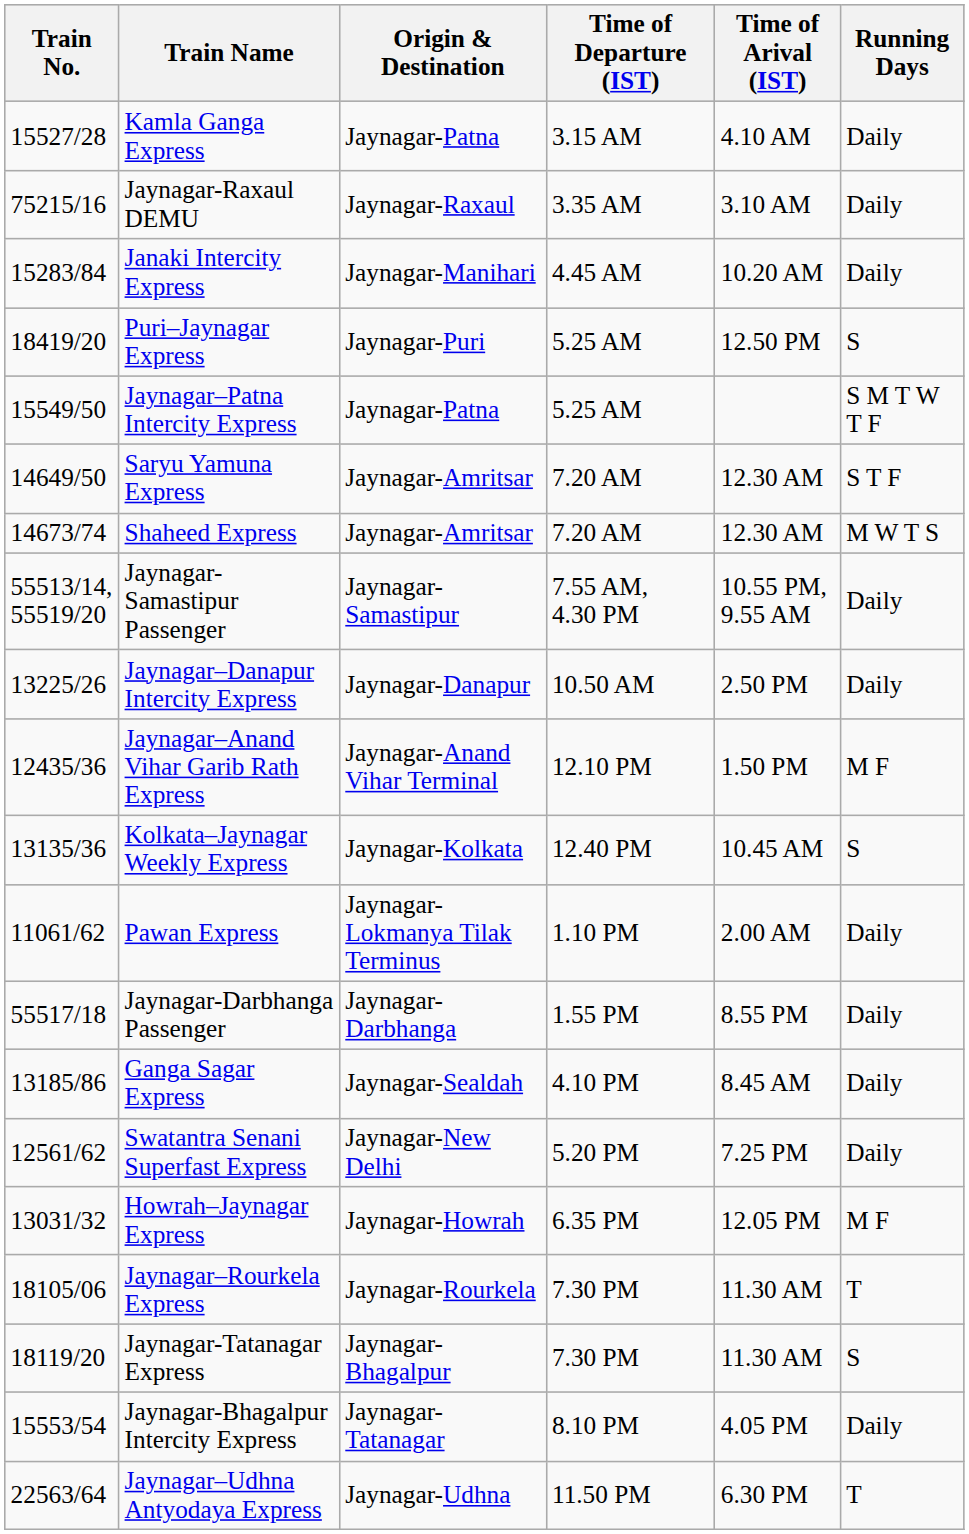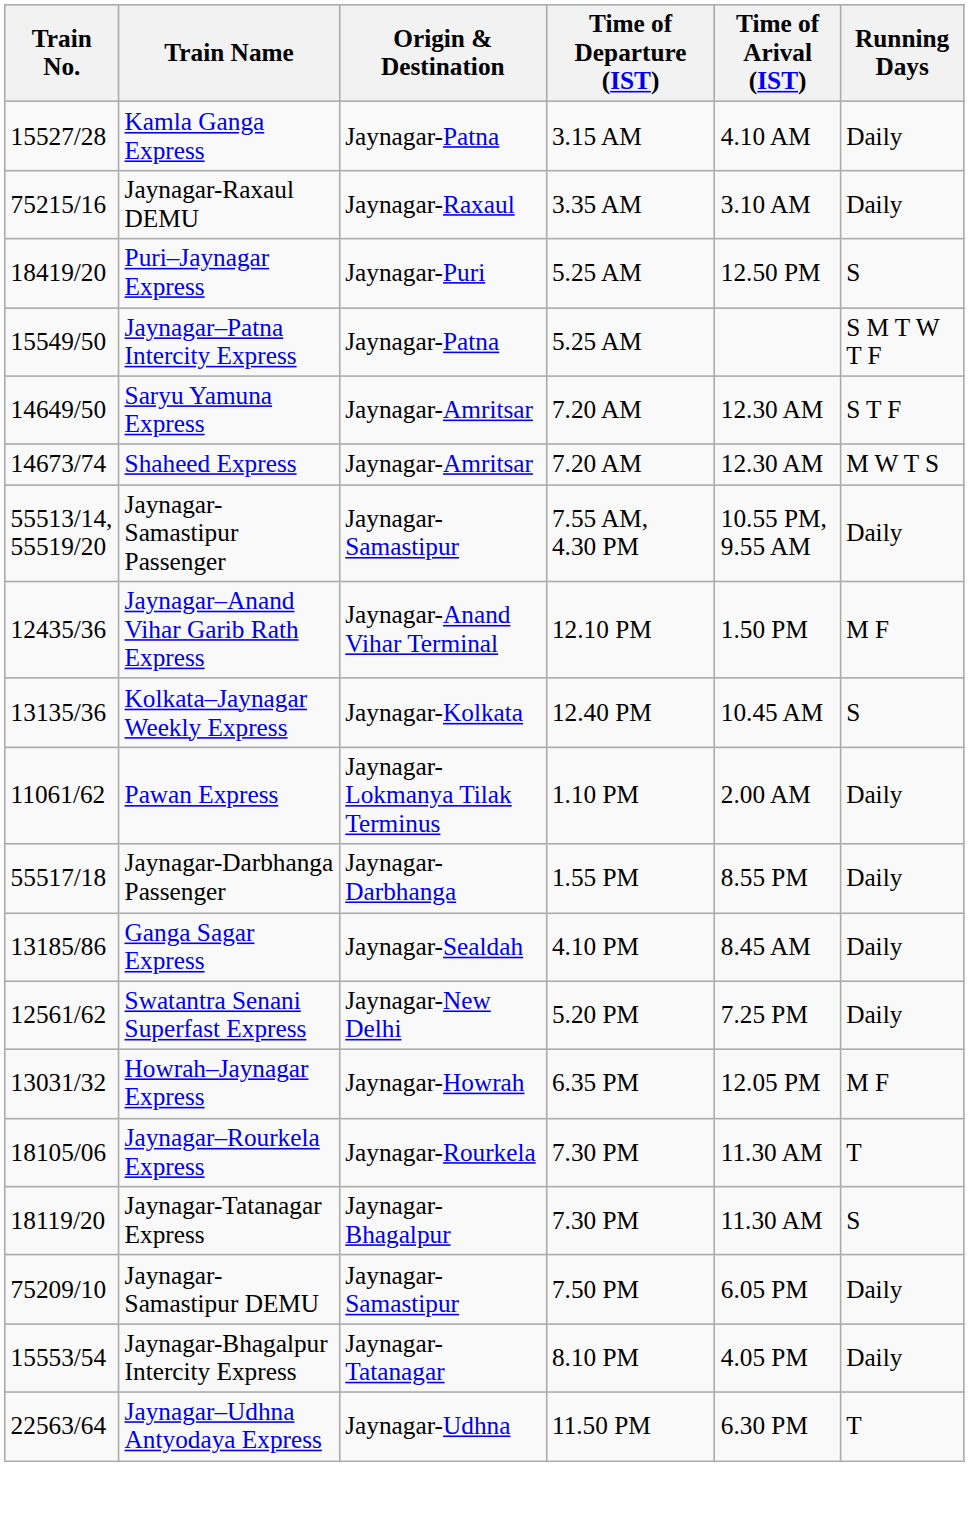 <table class="wikitable">
 <tr>
 <th>Train No.</th>
 <th>Train Name</th>
 <th>Origin & Destination </th>
 <th>Time of Departure (<a href='#'>IST</a>)</th>
 <th>Time of Arival (<a href='#'>IST</a>)</th>
 <th>Running Days</th>
 </tr>
 <tr>
 <td>15527/28</td>
 <td><a href='#'>Kamla Ganga Express</a></td>
 <td>Jaynagar-<a href='#'>Patna</a></td>
 <td>3.15 AM</td>
 <td>4.10 AM</td>
 <td>Daily</td>
 </tr>
 <tr>
 <td>75215/16</td>
 <td>Jaynagar-Raxaul DEMU</td>
 <td>Jaynagar-<a href='#'>Raxaul</a></td>
 <td>3.35 AM</td>
 <td>3.10 AM</td>
-<td>Daily</td>
-</tr>
-<tr>
-<td>15283/84</td>
-<td><a href='#'>Janaki Intercity Express</a></td>
-<td>Jaynagar-<a href='#'>Manihari</a></td>
-<td>4.45 AM</td>
-<td>10.20 AM</td>
 <td>Daily</td>
 </tr>
 <tr>
 <td>18419/20</td>
 <td><a href='#'>Puri–Jaynagar Express</a></td>
 <td>Jaynagar-<a href='#'>Puri</a></td>
 <td>5.25 AM</td>
 <td>12.50 PM</td>
 <td>S</td>
 </tr>
 <tr>
 <td>15549/50</td>
 <td><a href='#'>Jaynagar–Patna Intercity Express</a></td>
 <td>Jaynagar-<a href='#'>Patna</a></td>
 <td>5.25 AM</td>
 <td></td>
 <td>S M T W T F</td>
 </tr>
 <tr>
 <td>14649/50</td>
 <td><a href='#'>Saryu Yamuna Express</a></td>
 <td>Jaynagar-<a href='#'>Amritsar</a></td>
 <td>7.20 AM</td>
 <td>12.30 AM</td>
 <td>S T F</td>
 </tr>
 <tr>
 <td>14673/74</td>
 <td><a href='#'>Shaheed Express</a></td>
 <td>Jaynagar-<a href='#'>Amritsar</a></td>
 <td>7.20 AM</td>
 <td>12.30 AM</td>
 <td>M W T S</td>
 </tr>
 <tr>
 <td>55513/14,<br>55519/20</td>
 <td>Jaynagar-Samastipur Passenger</td>
 <td>Jaynagar-<a href='#'>Samastipur</a></td>
 <td>7.55 AM,<br>4.30 PM</td>
 <td>10.55 PM,<br>9.55 AM</td>
-<td>Daily</td>
-</tr>
-<tr>
-<td>13225/26</td>
-<td><a href='#'>Jaynagar–Danapur Intercity Express</a></td>
-<td>Jaynagar-<a href='#'>Danapur</a></td>
-<td>10.50 AM</td>
-<td>2.50 PM</td>
 <td>Daily</td>
 </tr>
 <tr>
 <td>12435/36</td>
 <td><a href='#'>Jaynagar–Anand Vihar Garib Rath Express</a></td>
 <td>Jaynagar-<a href='#'>Anand Vihar Terminal</a></td>
 <td>12.10 PM</td>
 <td>1.50 PM</td>
 <td>M F</td>
 </tr>
 <tr>
 <td>13135/36</td>
 <td><a href='#'>Kolkata–Jaynagar Weekly Express</a></td>
 <td>Jaynagar-<a href='#'>Kolkata</a></td>
 <td>12.40 PM</td>
 <td>10.45 AM</td>
 <td>S</td>
 </tr>
 <tr>
 <td>11061/62</td>
 <td><a href='#'>Pawan Express</a></td>
 <td>Jaynagar-<a href='#'>Lokmanya Tilak Terminus</a></td>
 <td>1.10 PM</td>
 <td>2.00 AM</td>
 <td>Daily</td>
 </tr>
 <tr>
 <td>55517/18</td>
 <td>Jaynagar-Darbhanga Passenger</td>
 <td>Jaynagar-<a href='#'>Darbhanga</a></td>
 <td>1.55 PM</td>
 <td>8.55 PM</td>
 <td>Daily</td>
 </tr>
 <tr>
 <td>13185/86</td>
 <td><a href='#'>Ganga Sagar Express</a></td>
 <td>Jaynagar-<a href='#'>Sealdah</a></td>
 <td>4.10 PM</td>
 <td>8.45 AM</td>
 <td>Daily</td>
 </tr>
 <tr>
 <td>12561/62</td>
 <td><a href='#'>Swatantra Senani Superfast Express</a></td>
 <td>Jaynagar-<a href='#'>New Delhi</a></td>
 <td>5.20 PM</td>
 <td>7.25 PM</td>
 <td>Daily</td>
 </tr>
 <tr>
 <td>13031/32</td>
 <td><a href='#'>Howrah–Jaynagar Express</a></td>
 <td>Jaynagar-<a href='#'>Howrah</a></td>
 <td>6.35 PM</td>
 <td>12.05 PM</td>
 <td>M F</td>
 </tr>
 <tr>
 <td>18105/06</td>
 <td><a href='#'>Jaynagar–Rourkela Express</a></td>
 <td>Jaynagar-<a href='#'>Rourkela</a></td>
 <td>7.30 PM</td>
 <td>11.30 AM</td>
 <td>T</td>
 </tr>
 <tr>
 <td>18119/20</td>
 <td>Jaynagar-Tatanagar Express</td>
 <td>Jaynagar-<a href='#'>Bhagalpur</a></td>
 <td>7.30 PM</td>
 <td>11.30 AM</td>
 <td>S</td>
 </tr>
 <tr>
+<td>75209/10</td>
+<td>Jaynagar-Samastipur DEMU</td>
+<td>Jaynagar-<a href='#'>Samastipur</a></td>
+<td>7.50 PM</td>
+<td>6.05 PM</td>
+<td>Daily</td>
+</tr>
+<tr>
 <td>15553/54</td>
 <td>Jaynagar-Bhagalpur Intercity Express</td>
 <td>Jaynagar-<a href='#'>Tatanagar</a></td>
 <td>8.10 PM</td>
 <td>4.05 PM</td>
 <td>Daily</td>
 </tr>
 <tr>
 <td>22563/64</td>
 <td><a href='#'>Jaynagar–Udhna Antyodaya Express</a></td>
 <td>Jaynagar-<a href='#'>Udhna</a></td>
 <td>11.50 PM</td>
 <td>6.30 PM</td>
 <td>T</td>
 </tr>
 <tr>
 </tr>
 </table>
